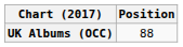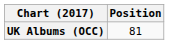 <table class="wikitable plainrowheaders" style="text-align:center">
 <tr>
 <th scope="col">Chart (2017)</th>
 <th scope="col">Position</th>
 </tr>
 <tr>
 <th scope="row">UK Albums (OCC)</th>
-<td>88</td>
+<td>81</td>
 </tr>
 </table>
